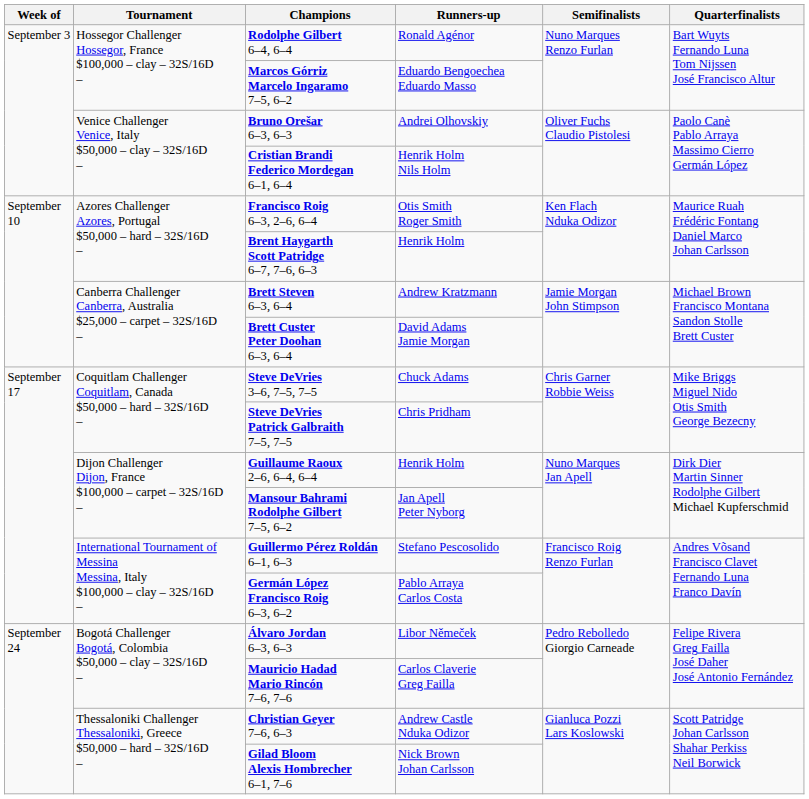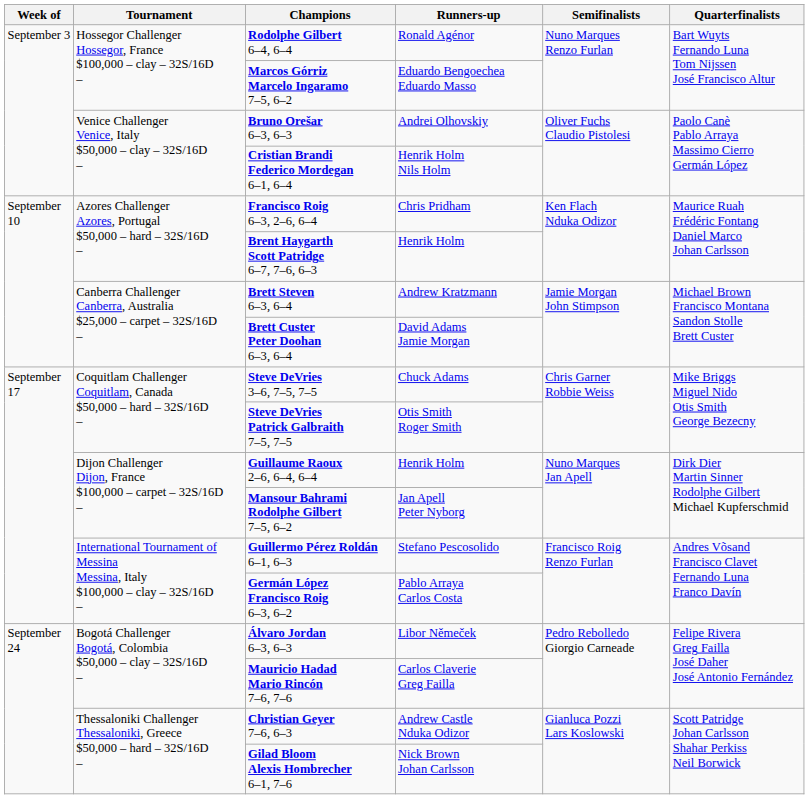 <table class="wikitable" style="font-size:85%;">
 <tr>
 <th width="75">Week of</th>
 <th width="250">Tournament</th>
 <th width="210">Champions</th>
 <th width="210">Runners-up</th>
 <th width="170">Semifinalists</th>
 <th width="170">Quarterfinalists</th>
 </tr>
 <tr valign="top">
 <td rowspan="4">September 3</td>
 <td rowspan="2">Hossegor Challenger<br> <a href='#'>Hossegor</a>, France<br>$100,000 – clay – 32S/16D<br>  – </td>
 <td> <strong><a href='#'>Rodolphe Gilbert</a></strong> <br>6–4, 6–4</td>
 <td> <a href='#'>Ronald Agénor</a></td>
 <td rowspan="2"> <a href='#'>Nuno Marques</a> <br>  <a href='#'>Renzo Furlan</a></td>
 <td rowspan="2"> <a href='#'>Bart Wuyts</a> <br> <a href='#'>Fernando Luna</a> <br> <a href='#'>Tom Nijssen</a> <br>  <a href='#'>José Francisco Altur</a></td>
 </tr>
 <tr valign="top">
 <td> <strong><a href='#'>Marcos Górriz</a></strong> <br> <strong><a href='#'>Marcelo Ingaramo</a></strong><br> 7–5, 6–2</td>
 <td> <a href='#'>Eduardo Bengoechea</a> <br>  <a href='#'>Eduardo Masso</a></td>
 </tr>
 <tr valign="top">
 <td rowspan="2">Venice Challenger<br> <a href='#'>Venice</a>, Italy<br>$50,000 – clay – 32S/16D<br>  – </td>
 <td> <strong><a href='#'>Bruno Orešar</a></strong> <br>6–3, 6–3</td>
 <td> <a href='#'>Andrei Olhovskiy</a></td>
 <td rowspan="2"> <a href='#'>Oliver Fuchs</a> <br>  <a href='#'>Claudio Pistolesi</a></td>
 <td rowspan="2"> <a href='#'>Paolo Canè</a> <br> <a href='#'>Pablo Arraya</a> <br> <a href='#'>Massimo Cierro</a> <br>  <a href='#'>Germán López</a></td>
 </tr>
 <tr valign="top">
 <td> <strong><a href='#'>Cristian Brandi</a></strong> <br> <strong><a href='#'>Federico Mordegan</a></strong><br> 6–1, 6–4</td>
 <td> <a href='#'>Henrik Holm</a> <br>  <a href='#'>Nils Holm</a></td>
 </tr>
 <tr valign="top">
 <td rowspan="4">September 10</td>
 <td rowspan="2">Azores Challenger<br> <a href='#'>Azores</a>, Portugal<br>$50,000 – hard – 32S/16D<br>  – </td>
 <td> <strong><a href='#'>Francisco Roig</a></strong> <br>6–3, 2–6, 6–4</td>
-<td> <a href='#'>Otis Smith</a> <br>  <a href='#'>Roger Smith</a></td>
+<td> <a href='#'>Chris Pridham</a></td>
 <td rowspan="2"> <a href='#'>Ken Flach</a> <br>  <a href='#'>Nduka Odizor</a></td>
 <td rowspan="2"> <a href='#'>Maurice Ruah</a> <br> <a href='#'>Frédéric Fontang</a> <br> <a href='#'>Daniel Marco</a> <br>  <a href='#'>Johan Carlsson</a></td>
 </tr>
 <tr valign="top">
 <td> <strong><a href='#'>Brent Haygarth</a></strong> <br> <strong><a href='#'>Scott Patridge</a></strong><br> 6–7, 7–6, 6–3</td>
 <td> <a href='#'>Henrik Holm</a></td>
 </tr>
 <tr valign="top">
 <td rowspan="2">Canberra Challenger<br> <a href='#'>Canberra</a>, Australia<br>$25,000 – carpet – 32S/16D<br>  – </td>
 <td> <strong><a href='#'>Brett Steven</a></strong> <br>6–3, 6–4</td>
 <td> <a href='#'>Andrew Kratzmann</a></td>
 <td rowspan="2"> <a href='#'>Jamie Morgan</a> <br>  <a href='#'>John Stimpson</a></td>
 <td rowspan="2"> <a href='#'>Michael Brown</a> <br> <a href='#'>Francisco Montana</a> <br> <a href='#'>Sandon Stolle</a> <br>  <a href='#'>Brett Custer</a></td>
 </tr>
 <tr valign="top">
 <td> <strong><a href='#'>Brett Custer</a></strong> <br> <strong><a href='#'>Peter Doohan</a></strong><br> 6–3, 6–4</td>
 <td> <a href='#'>David Adams</a> <br>  <a href='#'>Jamie Morgan</a></td>
 </tr>
 <tr valign="top">
 <td rowspan="6">September 17</td>
 <td rowspan="2">Coquitlam Challenger<br> <a href='#'>Coquitlam</a>, Canada<br>$50,000 – hard – 32S/16D<br>  – </td>
 <td> <strong><a href='#'>Steve DeVries</a></strong> <br>3–6, 7–5, 7–5</td>
 <td> <a href='#'>Chuck Adams</a></td>
 <td rowspan="2"> <a href='#'>Chris Garner</a> <br>  <a href='#'>Robbie Weiss</a></td>
 <td rowspan="2"> <a href='#'>Mike Briggs</a> <br> <a href='#'>Miguel Nido</a> <br> <a href='#'>Otis Smith</a> <br>  <a href='#'>George Bezecny</a></td>
 </tr>
 <tr valign="top">
 <td> <strong><a href='#'>Steve DeVries</a></strong> <br> <strong><a href='#'>Patrick Galbraith</a></strong><br> 7–5, 7–5</td>
-<td> <a href='#'>Chris Pridham</a></td>
+<td> <a href='#'>Otis Smith</a> <br>  <a href='#'>Roger Smith</a></td>
 </tr>
 <tr valign="top">
 <td rowspan="2">Dijon Challenger<br> <a href='#'>Dijon</a>, France<br>$100,000 – carpet – 32S/16D<br>  – </td>
 <td> <strong><a href='#'>Guillaume Raoux</a></strong> <br>2–6, 6–4, 6–4</td>
 <td> <a href='#'>Henrik Holm</a></td>
 <td rowspan="2"> <a href='#'>Nuno Marques</a> <br>  <a href='#'>Jan Apell</a></td>
 <td rowspan="2"> <a href='#'>Dirk Dier</a> <br> <a href='#'>Martin Sinner</a> <br> <a href='#'>Rodolphe Gilbert</a> <br>  Michael Kupferschmid</td>
 </tr>
 <tr valign="top">
 <td> <strong><a href='#'>Mansour Bahrami</a></strong> <br> <strong><a href='#'>Rodolphe Gilbert</a></strong><br> 7–5, 6–2</td>
 <td> <a href='#'>Jan Apell</a> <br>  <a href='#'>Peter Nyborg</a></td>
 </tr>
 <tr valign="top">
 <td rowspan="2"><a href='#'>International Tournament of Messina</a><br> <a href='#'>Messina</a>, Italy<br>$100,000 – clay – 32S/16D<br>  – </td>
 <td> <strong><a href='#'>Guillermo Pérez Roldán</a></strong> <br>6–1, 6–3</td>
 <td> <a href='#'>Stefano Pescosolido</a></td>
 <td rowspan="2"> <a href='#'>Francisco Roig</a> <br>  <a href='#'>Renzo Furlan</a></td>
 <td rowspan="2"> <a href='#'>Andres Võsand</a> <br> <a href='#'>Francisco Clavet</a> <br> <a href='#'>Fernando Luna</a> <br>  <a href='#'>Franco Davín</a></td>
 </tr>
 <tr valign="top">
 <td> <strong><a href='#'>Germán López</a></strong> <br> <strong><a href='#'>Francisco Roig</a></strong><br> 6–3, 6–2</td>
 <td> <a href='#'>Pablo Arraya</a> <br>  <a href='#'>Carlos Costa</a></td>
 </tr>
 <tr valign="top">
 <td rowspan="4">September 24</td>
 <td rowspan="2">Bogotá Challenger<br> <a href='#'>Bogotá</a>, Colombia<br>$50,000 – clay – 32S/16D<br>  – </td>
 <td> <strong><a href='#'>Álvaro Jordan</a></strong> <br>6–3, 6–3</td>
 <td> <a href='#'>Libor Němeček</a></td>
 <td rowspan="2"> <a href='#'>Pedro Rebolledo</a> <br>  Giorgio Carneade</td>
 <td rowspan="2"> <a href='#'>Felipe Rivera</a> <br> <a href='#'>Greg Failla</a> <br> <a href='#'>José Daher</a> <br>  <a href='#'>José Antonio Fernández</a></td>
 </tr>
 <tr valign="top">
 <td> <strong><a href='#'>Mauricio Hadad</a></strong> <br> <strong><a href='#'>Mario Rincón</a></strong><br> 7–6, 7–6</td>
 <td> <a href='#'>Carlos Claverie</a> <br>  <a href='#'>Greg Failla</a></td>
 </tr>
 <tr valign="top">
 <td rowspan="2">Thessaloniki Challenger<br> <a href='#'>Thessaloniki</a>, Greece<br>$50,000 – hard – 32S/16D<br>  – </td>
 <td> <strong><a href='#'>Christian Geyer</a></strong> <br>7–6, 6–3</td>
 <td> <a href='#'>Andrew Castle</a> <br>  <a href='#'>Nduka Odizor</a></td>
 <td rowspan="2"> <a href='#'>Gianluca Pozzi</a> <br>  <a href='#'>Lars Koslowski</a></td>
 <td rowspan="2"> <a href='#'>Scott Patridge</a> <br> <a href='#'>Johan Carlsson</a> <br> <a href='#'>Shahar Perkiss</a> <br>  <a href='#'>Neil Borwick</a></td>
 </tr>
 <tr valign="top">
 <td> <strong><a href='#'>Gilad Bloom</a></strong> <br> <strong><a href='#'>Alexis Hombrecher</a></strong><br> 6–1, 7–6</td>
 <td> <a href='#'>Nick Brown</a> <br>  <a href='#'>Johan Carlsson</a></td>
 </tr>
 </table>
